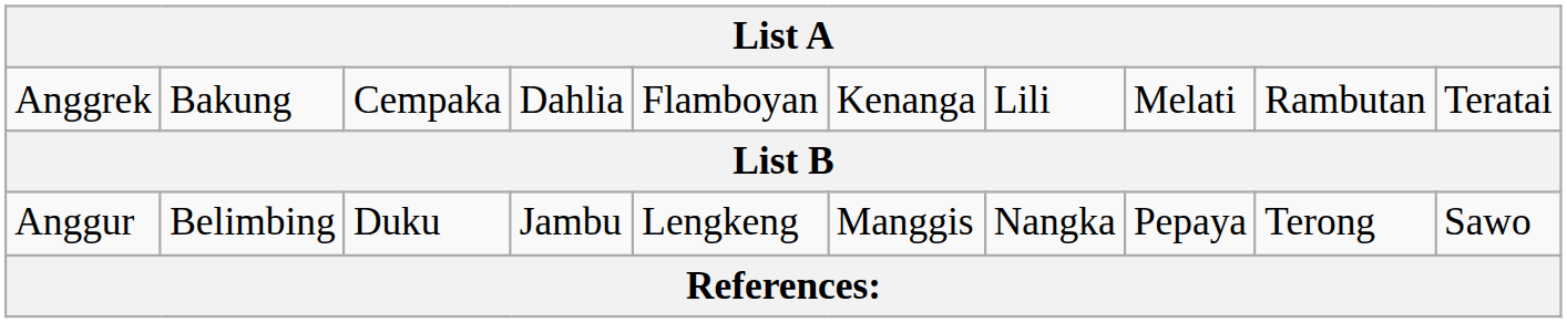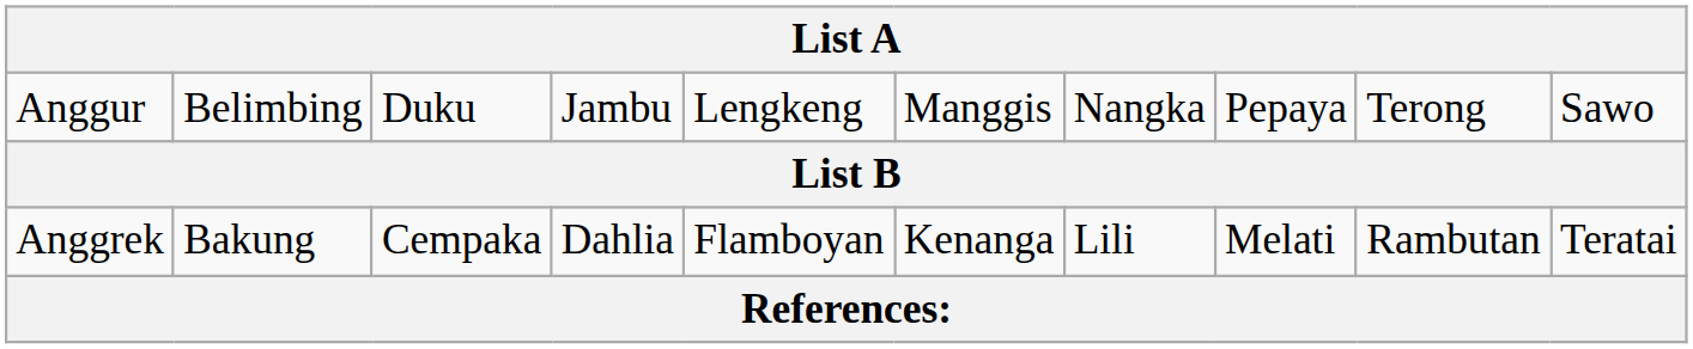 <table class="wikitable" style="float:left">
 <tr>
 <th scope="col" colspan=10>List A</th>
+</tr>
+<tr>
+<td>Anggur</td>
+<td>Belimbing</td>
+<td>Duku</td>
+<td>Jambu</td>
+<td>Lengkeng</td>
+<td>Manggis</td>
+<td>Nangka</td>
+<td>Pepaya</td>
+<td>Terong</td>
+<td>Sawo</td>
+</tr>
+<tr>
+<th scope="col" colspan=10>List B</th>
 </tr>
 <tr>
 <td>Anggrek</td>
 <td>Bakung</td>
 <td>Cempaka</td>
 <td>Dahlia</td>
 <td>Flamboyan</td>
 <td>Kenanga</td>
 <td>Lili</td>
 <td>Melati</td>
 <td>Rambutan</td>
 <td>Teratai</td>
 </tr>
 <tr>
-<th scope="col" colspan=10>List B</th>
-</tr>
-<tr>
-<td>Anggur</td>
-<td>Belimbing</td>
-<td>Duku</td>
-<td>Jambu</td>
-<td>Lengkeng</td>
-<td>Manggis</td>
-<td>Nangka</td>
-<td>Pepaya</td>
-<td>Terong</td>
-<td>Sawo</td>
-</tr>
-<tr>
 <th colspan=10>References:</th>
 </tr>
 </table>
